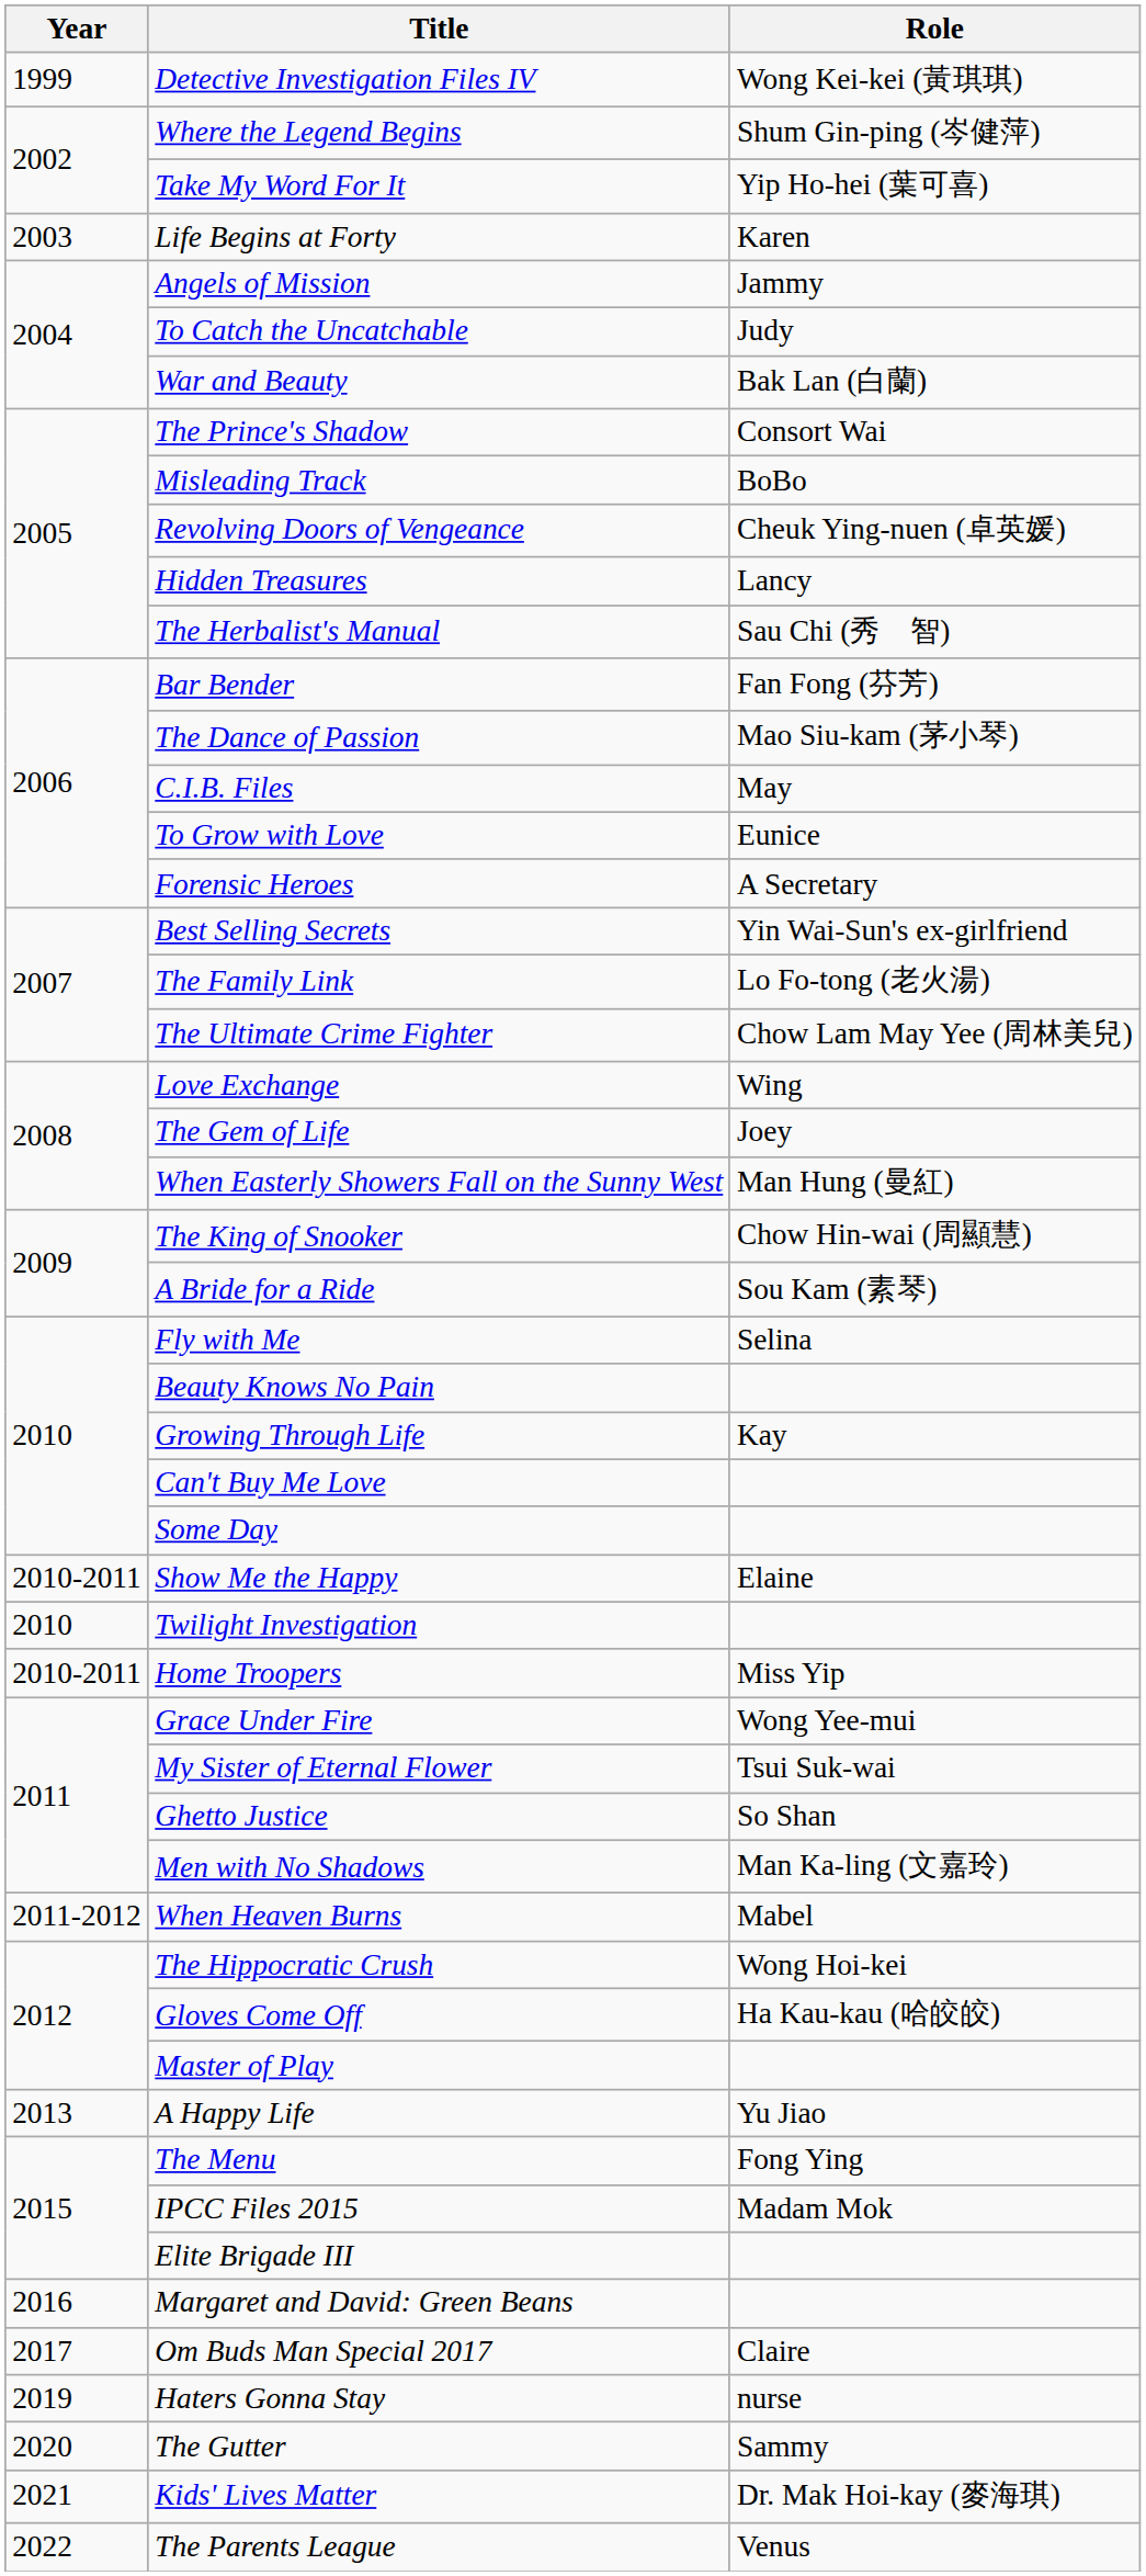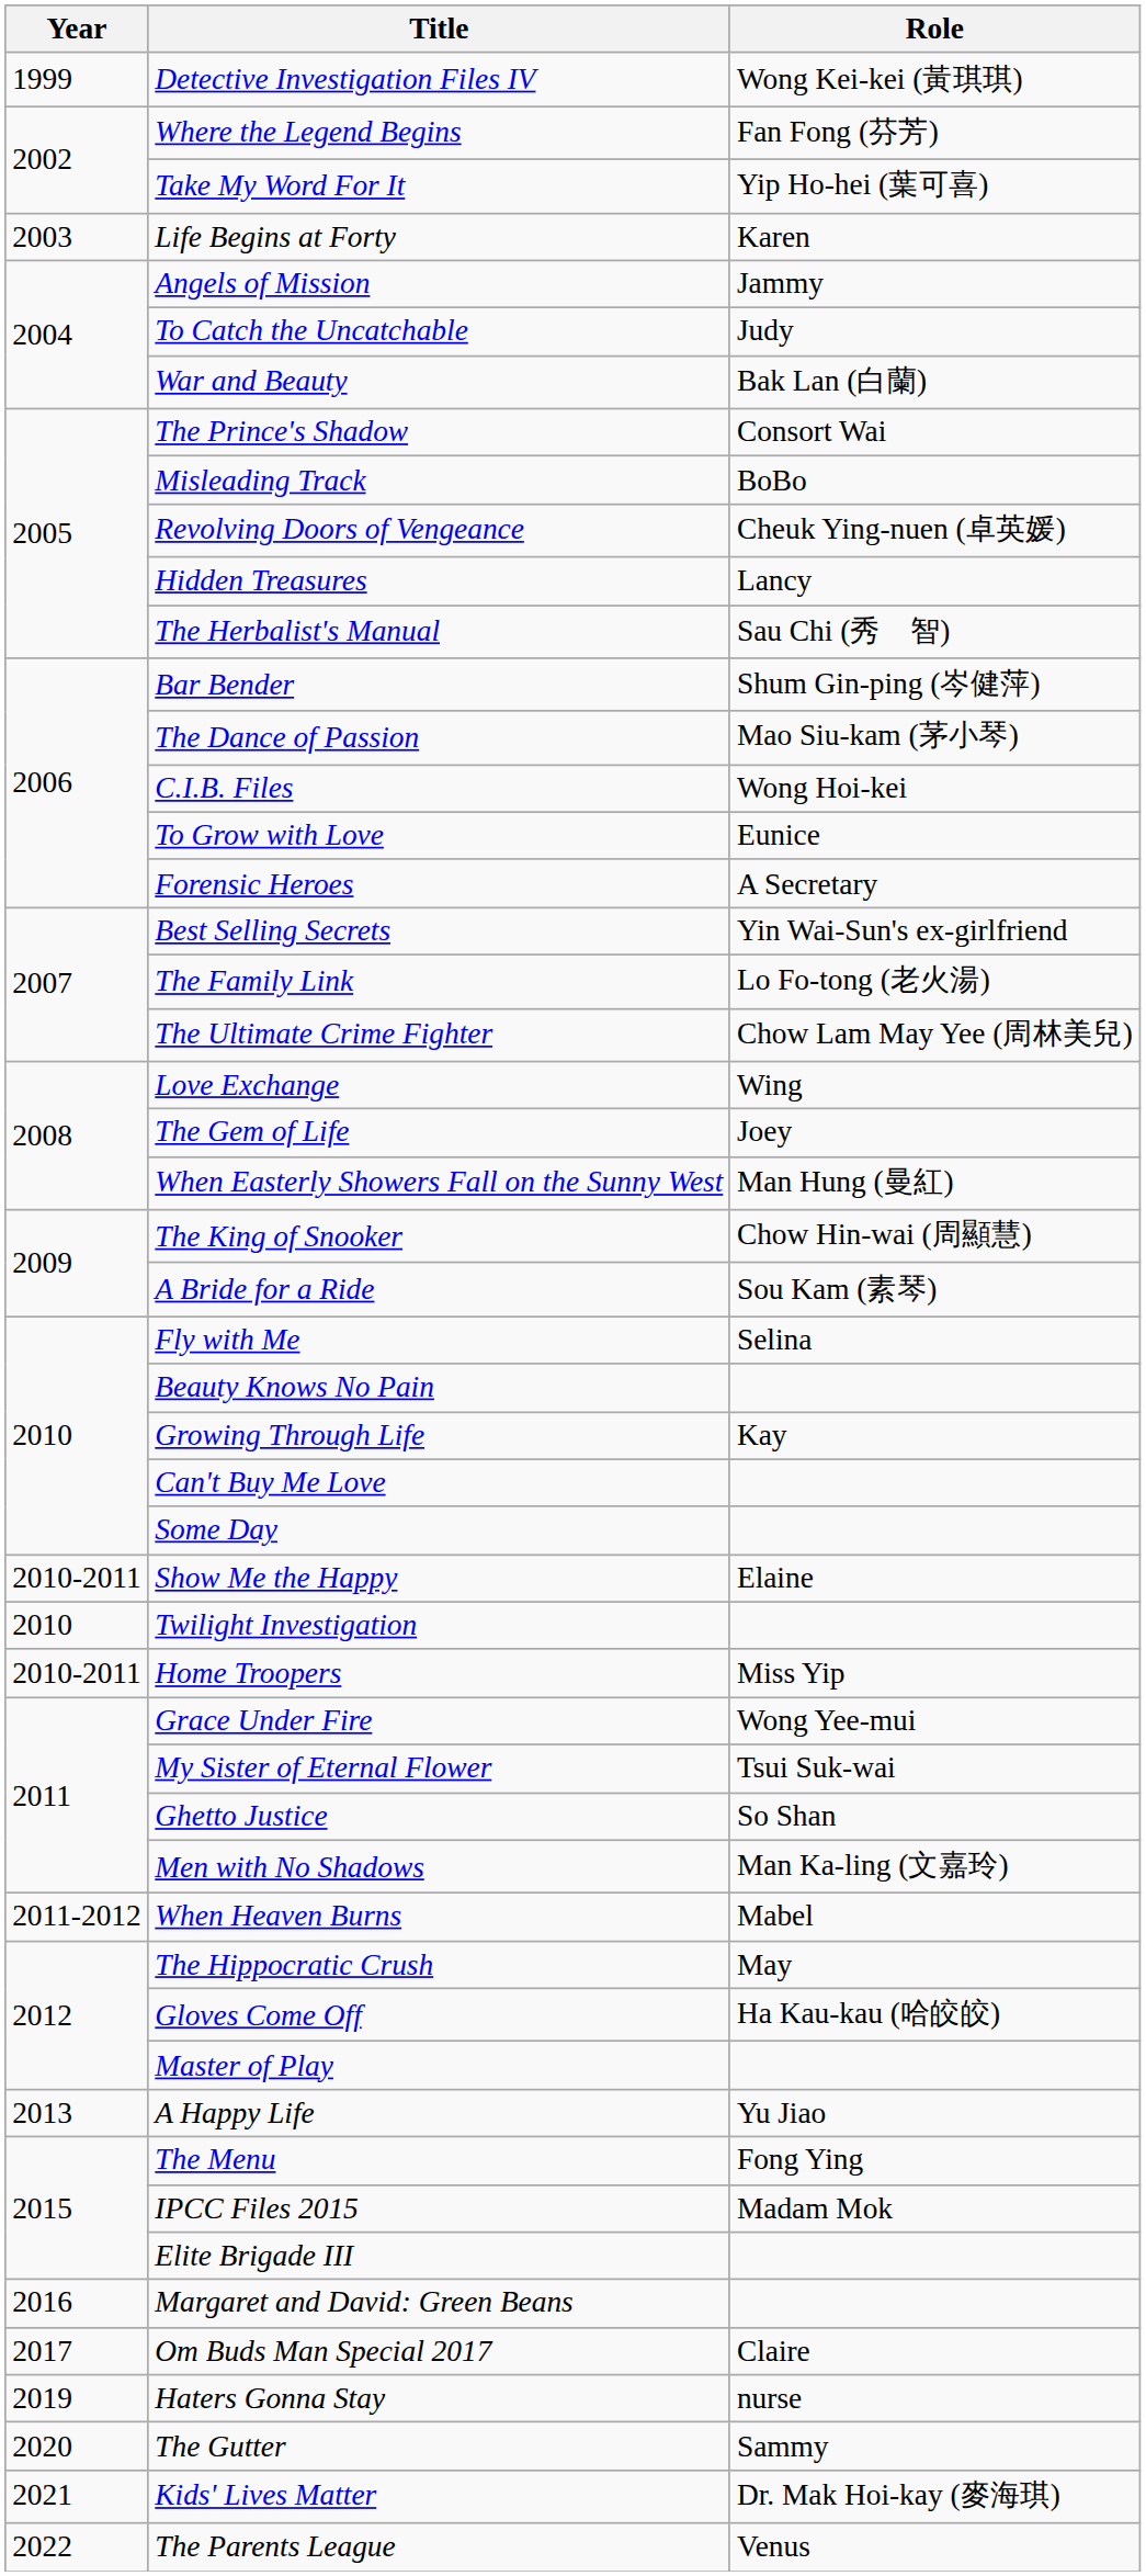 <table class="wikitable">
 <tr>
 <th>Year</th>
 <th>Title</th>
 <th>Role</th>
 </tr>
 <tr>
 <td>1999</td>
 <td><em><a href='#'>Detective Investigation Files IV</a></em></td>
 <td>Wong Kei-kei (黃琪琪)</td>
 </tr>
 <tr>
 <td rowspan="2">2002</td>
 <td><em><a href='#'>Where the Legend Begins</a></em></td>
-<td>Shum Gin-ping (岑健萍)</td>
+<td>Fan Fong (芬芳)</td>
 </tr>
 <tr>
 <td><em><a href='#'>Take My Word For It</a></em></td>
 <td>Yip Ho-hei (葉可喜)</td>
 </tr>
 <tr>
 <td>2003</td>
 <td><em>Life Begins at Forty</em></td>
 <td>Karen</td>
 </tr>
 <tr>
 <td rowspan="3">2004</td>
 <td><em><a href='#'>Angels of Mission</a></em></td>
 <td>Jammy</td>
 </tr>
 <tr>
 <td><em><a href='#'>To Catch the Uncatchable</a></em></td>
 <td>Judy</td>
 </tr>
 <tr>
 <td><em><a href='#'>War and Beauty</a></em></td>
 <td>Bak Lan (白蘭)</td>
 </tr>
 <tr>
 <td rowspan="5">2005</td>
 <td><em><a href='#'>The Prince's Shadow</a></em></td>
 <td>Consort Wai</td>
 </tr>
 <tr>
 <td><em><a href='#'>Misleading Track</a></em></td>
 <td>BoBo</td>
 </tr>
 <tr>
 <td><em><a href='#'>Revolving Doors of Vengeance</a></em></td>
 <td>Cheuk Ying-nuen (卓英媛)</td>
 </tr>
 <tr>
 <td><em><a href='#'>Hidden Treasures</a></em></td>
 <td>Lancy</td>
 </tr>
 <tr>
 <td><em><a href='#'>The Herbalist's Manual</a></em></td>
 <td>Sau Chi  (秀　智)</td>
 </tr>
 <tr>
 <td rowspan="5">2006</td>
 <td><em><a href='#'>Bar Bender</a></em></td>
-<td>Fan Fong (芬芳)</td>
+<td>Shum Gin-ping (岑健萍)</td>
 </tr>
 <tr>
 <td><em><a href='#'>The Dance of Passion</a></em></td>
 <td>Mao Siu-kam (茅小琴)</td>
 </tr>
 <tr>
 <td><em><a href='#'>C.I.B. Files</a></em></td>
-<td>May</td>
+<td>Wong Hoi-kei</td>
 </tr>
 <tr>
 <td><em><a href='#'>To Grow with Love</a></em></td>
 <td>Eunice</td>
 </tr>
 <tr>
 <td><em><a href='#'>Forensic Heroes</a></em></td>
 <td>A Secretary</td>
 </tr>
 <tr>
 <td rowspan="3">2007</td>
 <td><em><a href='#'>Best Selling Secrets</a></em></td>
 <td>Yin Wai-Sun's ex-girlfriend</td>
 </tr>
 <tr>
 <td><em><a href='#'>The Family Link</a></em></td>
 <td>Lo Fo-tong (老火湯)</td>
 </tr>
 <tr>
 <td><em><a href='#'>The Ultimate Crime Fighter</a></em></td>
 <td>Chow Lam May Yee (周林美兒)</td>
 </tr>
 <tr>
 <td rowspan="3">2008</td>
 <td><em><a href='#'>Love Exchange</a></em></td>
 <td>Wing</td>
 </tr>
 <tr>
 <td><em><a href='#'>The Gem of Life</a></em></td>
 <td>Joey</td>
 </tr>
 <tr>
 <td><em><a href='#'>When Easterly Showers Fall on the Sunny West</a></em></td>
 <td>Man Hung (曼紅)</td>
 </tr>
 <tr>
 <td rowspan="2">2009</td>
 <td><em><a href='#'>The King of Snooker</a></em></td>
 <td>Chow Hin-wai (周顯慧)</td>
 </tr>
 <tr>
 <td><em><a href='#'>A Bride for a Ride</a></em></td>
 <td>Sou Kam (素琴)</td>
 </tr>
 <tr>
 <td rowspan=5>2010</td>
 <td><em><a href='#'>Fly with Me</a></em></td>
 <td>Selina</td>
 </tr>
 <tr>
 <td><em><a href='#'>Beauty Knows No Pain</a></em></td>
 <td></td>
 </tr>
 <tr>
 <td><em><a href='#'>Growing Through Life</a></em></td>
 <td>Kay</td>
 </tr>
 <tr>
 <td><em><a href='#'>Can't Buy Me Love</a></em></td>
 <td></td>
 </tr>
 <tr>
 <td><em><a href='#'>Some Day</a></em></td>
 <td></td>
 </tr>
 <tr>
 <td>2010-2011</td>
 <td><em><a href='#'>Show Me the Happy</a></em></td>
 <td>Elaine</td>
 </tr>
 <tr>
 <td>2010</td>
 <td><em><a href='#'>Twilight Investigation</a></em></td>
 <td></td>
 </tr>
 <tr>
 <td>2010-2011</td>
 <td><em><a href='#'>Home Troopers</a></em></td>
 <td>Miss Yip</td>
 </tr>
 <tr>
 <td rowspan="4">2011</td>
 <td><em><a href='#'>Grace Under Fire</a></em></td>
 <td>Wong Yee-mui</td>
 </tr>
 <tr>
 <td><em><a href='#'>My Sister of Eternal Flower</a></em></td>
 <td>Tsui Suk-wai</td>
 </tr>
 <tr>
 <td><em><a href='#'>Ghetto Justice</a></em></td>
 <td>So Shan</td>
 </tr>
 <tr>
 <td><em><a href='#'>Men with No Shadows</a></em></td>
 <td>Man Ka-ling (文嘉玲)</td>
 </tr>
 <tr>
 <td>2011-2012</td>
 <td><em><a href='#'>When Heaven Burns</a></em></td>
 <td>Mabel</td>
 </tr>
 <tr>
 <td rowspan=3>2012</td>
 <td><em><a href='#'>The Hippocratic Crush</a></em></td>
-<td>Wong Hoi-kei</td>
+<td>May</td>
 </tr>
 <tr>
 <td><em><a href='#'>Gloves Come Off</a></em></td>
 <td>Ha Kau-kau (哈皎皎)</td>
 </tr>
 <tr>
 <td><em><a href='#'>Master of Play</a></em></td>
 <td></td>
 </tr>
 <tr>
 <td>2013</td>
 <td><em>A Happy Life</em></td>
 <td>Yu Jiao</td>
 </tr>
 <tr>
 <td rowspan=3>2015</td>
 <td><em><a href='#'>The Menu</a></em></td>
 <td>Fong Ying</td>
 </tr>
 <tr>
 <td><em>IPCC Files 2015</em></td>
 <td>Madam Mok</td>
 </tr>
 <tr>
 <td><em>Elite Brigade III</em></td>
 </tr>
 <tr>
 <td>2016</td>
 <td><em>Margaret and David: Green Beans</em></td>
 <td></td>
 </tr>
 <tr>
 <td>2017</td>
 <td><em>Om Buds Man Special 2017</em></td>
 <td>Claire</td>
 </tr>
 <tr>
 <td>2019</td>
 <td><em>Haters Gonna Stay</em></td>
 <td>nurse</td>
 </tr>
 <tr>
 <td>2020</td>
 <td><em>The Gutter</em></td>
 <td>Sammy</td>
 </tr>
 <tr>
 <td>2021</td>
 <td><em><a href='#'>Kids' Lives Matter</a></em></td>
 <td>Dr. Mak Hoi-kay (麥海琪)</td>
 </tr>
 <tr>
 <td>2022</td>
 <td><em>The Parents League</em></td>
 <td>Venus</td>
 </tr>
 </table>
